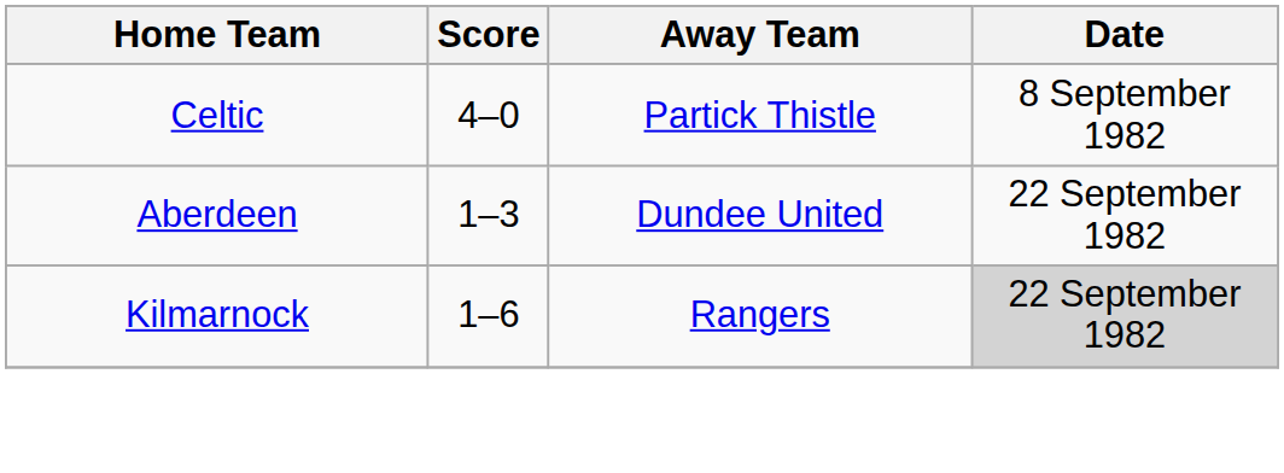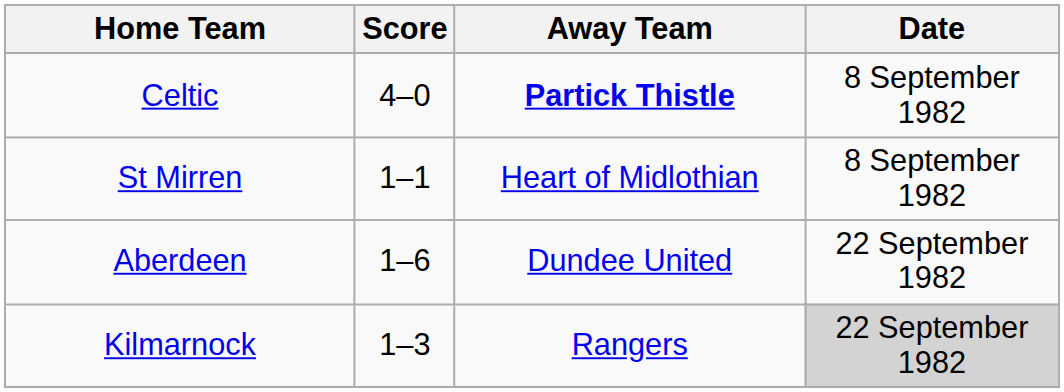 <table class="wikitable" style="text-align:center;">
 <tr>
 <th width=175>Home Team</th>
 <th width=20>Score</th>
 <th width=175>Away Team</th>
 <th width= 125>Date</th>
 </tr>
 <tr>
 <td><a href='#'>Celtic</a></td>
 <td>4–0</td>
-<td><a href='#'>Partick Thistle</a></td>
+<td><strong><a href='#'>Partick Thistle</a></strong></td>
+<td>8 September 1982</td>
+</tr>
+<tr>
+<td><a href='#'>St Mirren</a></td>
+<td>1–1</td>
+<td><a href='#'>Heart of Midlothian</a></td>
 <td>8 September 1982</td>
 </tr>
 <tr>
 <td><a href='#'>Aberdeen</a></td>
-<td>1–3</td>
+<td>1–6</td>
 <td><a href='#'>Dundee United</a></td>
 <td>22 September 1982</td>
 </tr>
 <tr>
 <td><a href='#'>Kilmarnock</a></td>
-<td>1–6</td>
+<td>1–3</td>
 <td><a href='#'>Rangers</a></td>
 <td style="background: lightgrey;">22 September 1982</td>
 </tr>
 <tr>
 </tr>
 </table>
